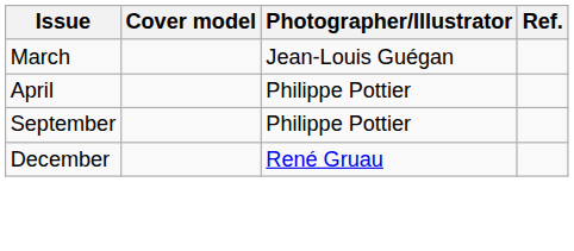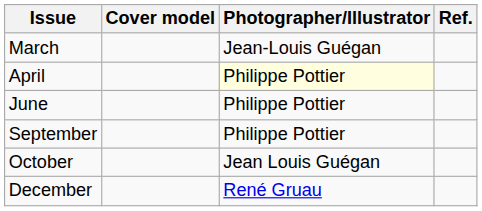 <table class="wikitable">
 <tr>
 <th>Issue</th>
 <th>Cover model</th>
 <th>Photographer/Illustrator</th>
 <th>Ref.</th>
 </tr>
 <tr>
 <td>March</td>
 <td></td>
 <td>Jean-Louis Guégan</td>
 <td></td>
 </tr>
 <tr>
 <td>April</td>
 <td></td>
+<td style="background: lightyellow;">Philippe Pottier</td>
+<td></td>
+</tr>
+<tr>
+<td>June</td>
+<td></td>
 <td>Philippe Pottier</td>
 <td></td>
 </tr>
 <tr>
 <td>September</td>
 <td></td>
 <td>Philippe Pottier</td>
 <td></td>
 </tr>
 <tr>
+<td>October</td>
+<td></td>
+<td>Jean Louis Guégan</td>
+<td></td>
+</tr>
+<tr>
 <td>December</td>
 <td></td>
 <td><a href='#'>René Gruau</a></td>
 <td></td>
 </tr>
 </table>
